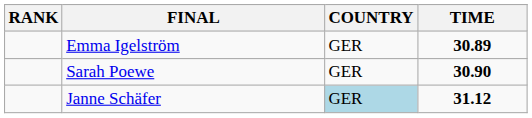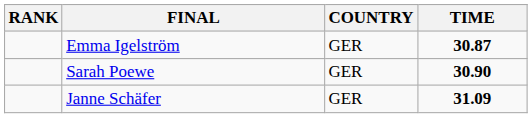 <table class="wikitable">
 <tr>
 <th>RANK</th>
 <th align="left" style="width: 15em">FINAL</th>
 <th>COUNTRY</th>
 <th style="width: 6em">TIME</th>
 </tr>
 <tr>
 <td align="center"></td>
 <td><a href='#'>Emma Igelström</a></td>
 <td> GER</td>
-<td align="center"><strong>30.89</strong></td>
+<td align="center"><strong>30.87</strong></td>
 </tr>
 <tr>
 <td align="center"></td>
 <td><a href='#'>Sarah Poewe</a></td>
 <td> GER</td>
 <td align="center"><strong>30.90</strong></td>
 </tr>
 <tr>
 <td align="center"></td>
 <td><a href='#'>Janne Schäfer</a></td>
-<td style="background: lightblue;"> GER</td>
-<td align="center"><strong>31.12</strong></td>
+<td> GER</td>
+<td align="center"><strong>31.09</strong></td>
 </tr>
 </table>
